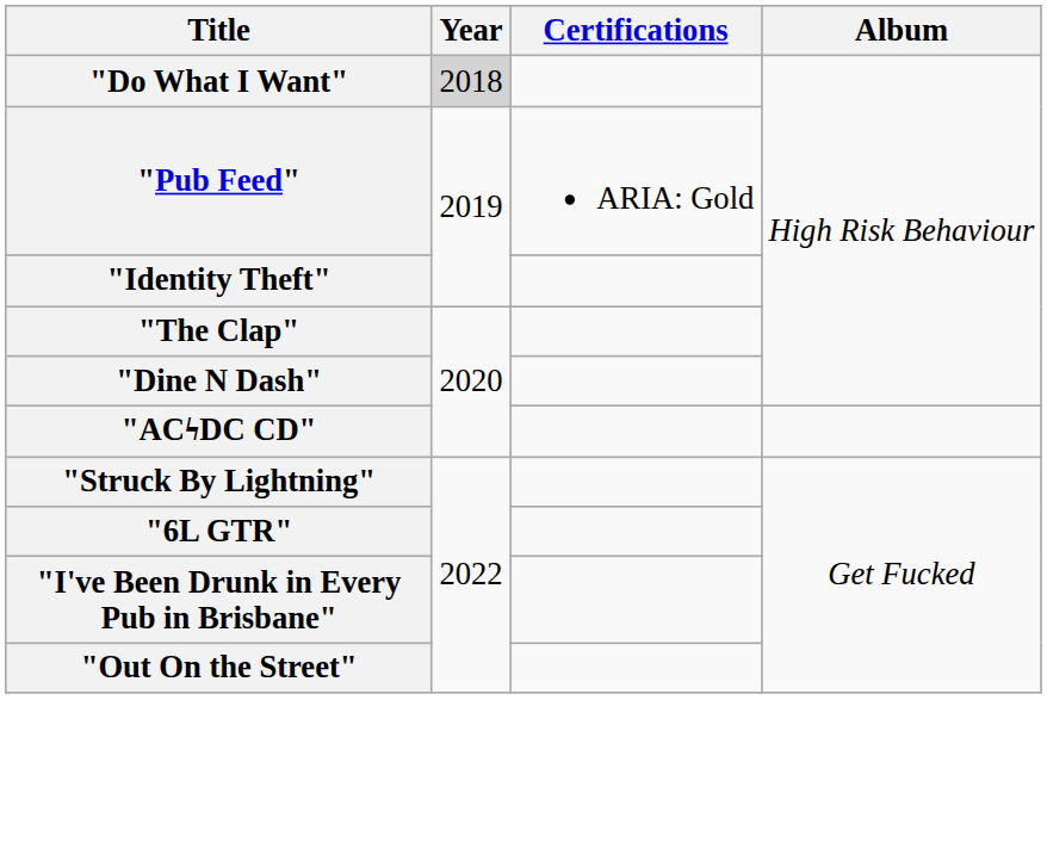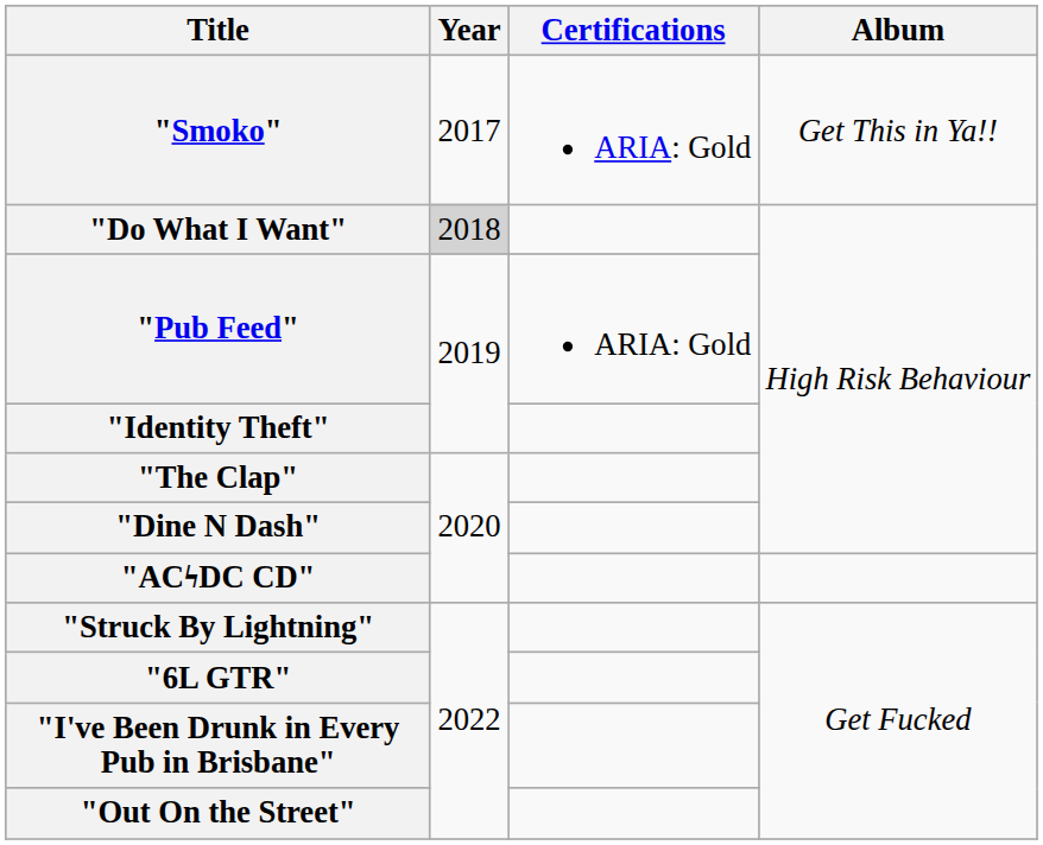 <table class="wikitable plainrowheaders" style="text-align:center;">
 <tr>
 <th scope="col" style="width:13em;">Title</th>
 <th scope="col" style="width:1em;">Year</th>
 <th scope="col"><a href='#'>Certifications</a></th>
 <th scope="col">Album</th>
+</tr>
+<tr>
+<th scope="row">"<a href='#'>Smoko</a>"</th>
+<td>2017</td>
+<td><br><ul><li><a href='#'>ARIA</a>: Gold</li></ul></td>
+<td><em>Get This in Ya!!</em></td>
 </tr>
 <tr>
 <th scope="row">"Do What I Want"</th>
 <td style="background: lightgrey;">2018</td>
 <td></td>
 <td rowspan="5"><em>High Risk Behaviour</em></td>
 </tr>
 <tr>
 <th scope="row">"<a href='#'>Pub Feed</a>"</th>
 <td rowspan="2">2019</td>
 <td><br><ul><li>ARIA: Gold</li></ul></td>
 </tr>
 <tr>
 <th scope="row">"Identity Theft"</th>
 <td></td>
 </tr>
 <tr>
 <th scope="row">"The Clap"</th>
 <td rowspan="3">2020</td>
 <td></td>
 </tr>
 <tr>
 <th scope="row">"Dine N Dash"</th>
 <td></td>
 </tr>
 <tr>
 <th scope="row">"ACϟDC CD"</th>
 <td></td>
 <td></td>
 </tr>
 <tr>
 <th scope="row">"Struck By Lightning"</th>
 <td rowspan="4">2022</td>
 <td></td>
 <td rowspan="4"><em>Get Fucked</em></td>
 </tr>
 <tr>
 <th scope="row">"6L GTR"</th>
 <td></td>
 </tr>
 <tr>
 <th scope="row">"I've Been Drunk in Every Pub in Brisbane"</th>
 <td></td>
 </tr>
 <tr>
 <th scope="row">"Out On the Street"</th>
 <td></td>
 </tr>
 </table>
